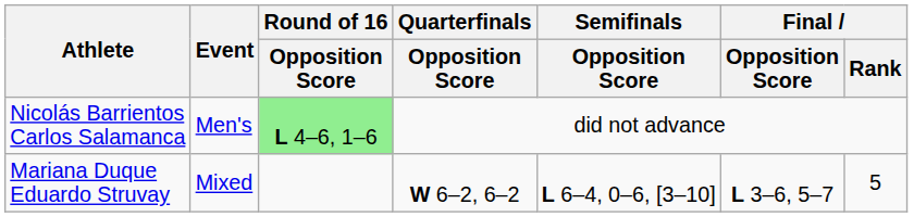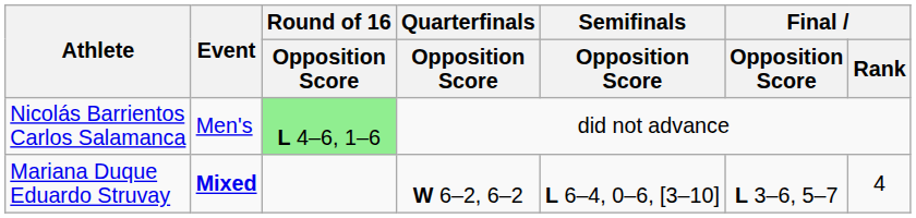 <table class="wikitable" border="1" style="font-size:90%">
 <tr>
 <th rowspan=2>Athlete</th>
 <th rowspan=2>Event</th>
 <th>Round of 16</th>
 <th>Quarterfinals</th>
 <th>Semifinals</th>
 <th colspan=2>Final / </th>
 </tr>
 <tr>
 <th>Opposition<br>Score</th>
 <th>Opposition<br>Score</th>
 <th>Opposition<br>Score</th>
 <th>Opposition<br>Score</th>
 <th>Rank</th>
 </tr>
 <tr align=center>
 <td align=left><a href='#'>Nicolás Barrientos</a><br><a href='#'>Carlos Salamanca</a></td>
 <td align=left><a href='#'>Men's</a></td>
 <td style="background: lightgreen;"><br><strong>L</strong> 4–6, 1–6</td>
 <td colspan="7">did not advance</td>
 </tr>
 <tr align=center>
 <td align=left><a href='#'>Mariana Duque</a><br><a href='#'>Eduardo Struvay</a></td>
-<td align=left><a href='#'>Mixed</a></td>
+<td align=left><strong><a href='#'>Mixed</a></strong></td>
 <td></td>
 <td><br><strong>W</strong> 6–2, 6–2</td>
 <td><br><strong>L</strong> 6–4, 0–6, [3–10]</td>
 <td><br><strong>L</strong> 3–6, 5–7</td>
-<td>5</td>
+<td>4</td>
 </tr>
 </table>
